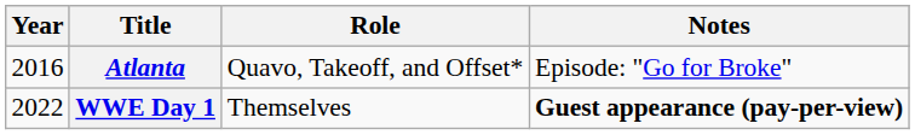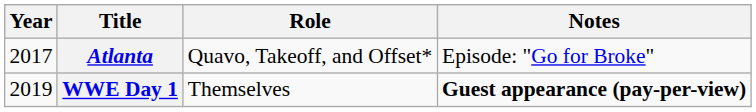 <table class="wikitable plainrowheaders">
 <tr style="background:#ccc; text-align:center;">
 <th scope="col">Year</th>
 <th scope="col">Title</th>
 <th scope="col">Role</th>
 <th scope="col">Notes</th>
 </tr>
 <tr>
-<td>2016</td>
+<td>2017</td>
 <th scope="row"><em><a href='#'>Atlanta</a></em></th>
 <td>Quavo, Takeoff, and Offset*</td>
 <td>Episode: "<a href='#'>Go for Broke</a>"</td>
 </tr>
 <tr>
-<td>2022</td>
+<td>2019</td>
 <th scope="row"><a href='#'>WWE Day 1</a></th>
 <td>Themselves</td>
 <td><strong>Guest appearance (pay-per-view)</strong></td>
 </tr>
 </table>
